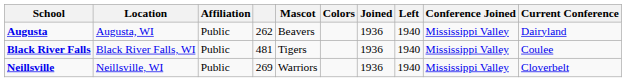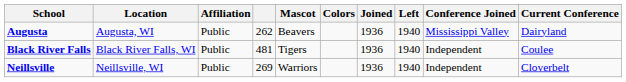 <table class="wikitable sortable">
 <tr>
 <th>School</th>
 <th>Location</th>
 <th>Affiliation</th>
 <th></th>
 <th>Mascot</th>
 <th>Colors</th>
 <th>Joined</th>
 <th>Left</th>
 <th>Conference Joined</th>
 <th>Current Conference</th>
 </tr>
 <tr>
 <td><a href='#'><strong>Augusta</strong></a></td>
 <td><a href='#'>Augusta, WI</a></td>
 <td>Public</td>
 <td>262</td>
 <td>Beavers</td>
 <td> </td>
 <td>1936</td>
 <td>1940</td>
 <td><a href='#'>Mississippi Valley</a></td>
 <td><a href='#'>Dairyland</a></td>
 </tr>
 <tr>
 <td><a href='#'><strong>Black River Falls</strong></a></td>
 <td><a href='#'>Black River Falls, WI</a></td>
 <td>Public</td>
 <td>481</td>
 <td>Tigers</td>
 <td> </td>
 <td>1936</td>
 <td>1940</td>
-<td><a href='#'>Mississippi Valley</a></td>
+<td>Independent</td>
 <td><a href='#'>Coulee</a></td>
 </tr>
 <tr>
 <td><a href='#'><strong>Neillsville</strong></a></td>
 <td><a href='#'>Neillsville, WI</a></td>
 <td>Public</td>
 <td>269</td>
 <td>Warriors</td>
 <td> </td>
 <td>1936</td>
 <td>1940</td>
-<td><a href='#'>Mississippi Valley</a></td>
+<td>Independent</td>
 <td><a href='#'>Cloverbelt</a></td>
 </tr>
 </table>
